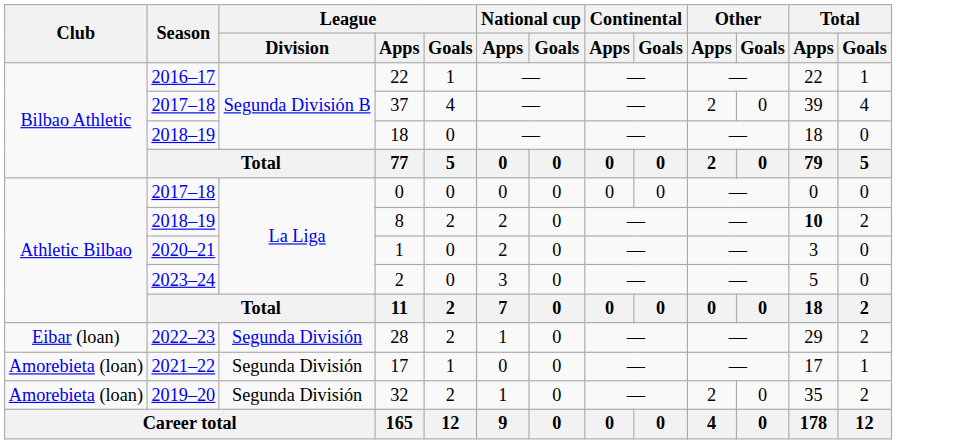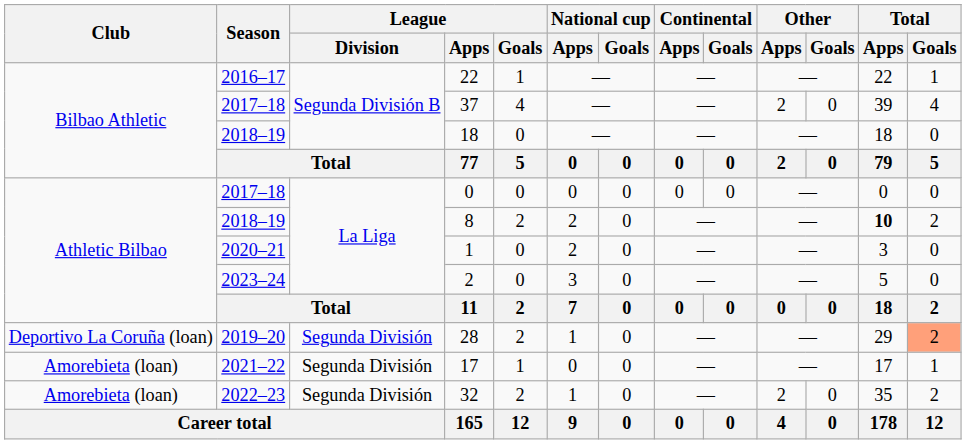 <table class="wikitable" style="text-align:center">
 <tr>
 <th rowspan="2">Club</th>
 <th rowspan="2">Season</th>
 <th colspan="3">League</th>
 <th colspan="2">National cup</th>
 <th colspan="2">Continental</th>
 <th colspan="2">Other</th>
 <th colspan="2">Total</th>
 </tr>
 <tr>
 <th>Division</th>
 <th>Apps</th>
 <th>Goals</th>
 <th>Apps</th>
 <th>Goals</th>
 <th>Apps</th>
 <th>Goals</th>
 <th>Apps</th>
 <th>Goals</th>
 <th>Apps</th>
 <th>Goals</th>
 </tr>
 <tr>
 <td rowspan="4"><a href='#'>Bilbao Athletic</a></td>
 <td><a href='#'>2016–17</a></td>
 <td rowspan="3"><a href='#'>Segunda División B</a></td>
 <td>22</td>
 <td>1</td>
 <td colspan="2">—</td>
 <td colspan="2">—</td>
 <td colspan="2">—</td>
 <td>22</td>
 <td>1</td>
 </tr>
 <tr>
 <td><a href='#'>2017–18</a></td>
 <td>37</td>
 <td>4</td>
 <td colspan="2">—</td>
 <td colspan="2">—</td>
 <td>2</td>
 <td>0</td>
 <td>39</td>
 <td>4</td>
 </tr>
 <tr>
 <td><a href='#'>2018–19</a></td>
 <td>18</td>
 <td>0</td>
 <td colspan="2">—</td>
 <td colspan="2">—</td>
 <td colspan="2">—</td>
 <td>18</td>
 <td>0</td>
 </tr>
 <tr>
 <th colspan="2">Total</th>
 <th>77</th>
 <th>5</th>
 <th>0</th>
 <th>0</th>
 <th>0</th>
 <th>0</th>
 <th>2</th>
 <th>0</th>
 <th>79</th>
 <th>5</th>
 </tr>
 <tr>
 <td rowspan="5"><a href='#'>Athletic Bilbao</a></td>
 <td><a href='#'>2017–18</a></td>
 <td rowspan="4"><a href='#'>La Liga</a></td>
 <td>0</td>
 <td>0</td>
 <td>0</td>
 <td>0</td>
 <td>0</td>
 <td>0</td>
 <td colspan="2">—</td>
 <td>0</td>
 <td>0</td>
 </tr>
 <tr>
 <td><a href='#'>2018–19</a></td>
 <td>8</td>
 <td>2</td>
 <td>2</td>
 <td>0</td>
 <td colspan="2">—</td>
 <td colspan="2">—</td>
 <td><strong>10</strong></td>
 <td>2</td>
 </tr>
 <tr>
 <td><a href='#'>2020–21</a></td>
 <td>1</td>
 <td>0</td>
 <td>2</td>
 <td>0</td>
 <td colspan="2">—</td>
 <td colspan="2">—</td>
 <td>3</td>
 <td>0</td>
 </tr>
 <tr>
 <td><a href='#'>2023–24</a></td>
 <td>2</td>
 <td>0</td>
 <td>3</td>
 <td>0</td>
 <td colspan="2">—</td>
 <td colspan="2">—</td>
 <td>5</td>
 <td>0</td>
 </tr>
 <tr>
 <th colspan="2">Total</th>
 <th>11</th>
 <th>2</th>
 <th>7</th>
 <th>0</th>
 <th>0</th>
 <th>0</th>
 <th>0</th>
 <th>0</th>
 <th>18</th>
 <th>2</th>
 </tr>
 <tr>
-<td><a href='#'>Eibar</a> (loan)</td>
-<td><a href='#'>2022–23</a></td>
+<td><a href='#'>Deportivo La Coruña</a> (loan)</td>
+<td><a href='#'>2019–20</a></td>
 <td><a href='#'>Segunda División</a></td>
 <td>28</td>
 <td>2</td>
 <td>1</td>
 <td>0</td>
 <td colspan="2">—</td>
 <td colspan="2">—</td>
 <td>29</td>
-<td>2</td>
+<td style="background: lightsalmon;">2</td>
 </tr>
 <tr>
 <td><a href='#'>Amorebieta</a> (loan)</td>
 <td><a href='#'>2021–22</a></td>
 <td>Segunda División</td>
 <td>17</td>
 <td>1</td>
 <td>0</td>
 <td>0</td>
 <td colspan="2">—</td>
 <td colspan="2">—</td>
 <td>17</td>
 <td>1</td>
 </tr>
 <tr>
 <td><a href='#'>Amorebieta</a> (loan)</td>
-<td><a href='#'>2019–20</a></td>
+<td><a href='#'>2022–23</a></td>
 <td>Segunda División</td>
 <td>32</td>
 <td>2</td>
 <td>1</td>
 <td>0</td>
 <td colspan="2">—</td>
 <td>2</td>
 <td>0</td>
 <td>35</td>
 <td>2</td>
 </tr>
 <tr>
 <th colspan="3">Career total</th>
 <th>165</th>
 <th>12</th>
 <th>9</th>
 <th>0</th>
 <th>0</th>
 <th>0</th>
 <th>4</th>
 <th>0</th>
 <th>178</th>
 <th>12</th>
 </tr>
 </table>
